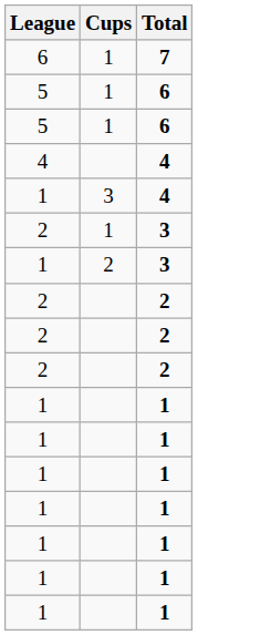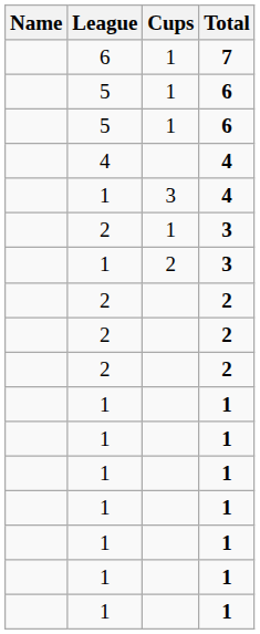 <table class="wikitable sortable" style="text-align:center; font-size:95%">
 <tr>
+<th>Name</th>
 <th>League</th>
 <th>Cups</th>
 <th>Total</th>
 </tr>
 <tr>
+<td></td>
 <td>6</td>
 <td>1</td>
 <td> <strong>7</strong></td>
 </tr>
 <tr>
+<td></td>
 <td>5</td>
 <td>1</td>
 <td> <strong>6</strong></td>
 </tr>
 <tr>
+<td></td>
 <td>5</td>
 <td>1</td>
 <td> <strong>6</strong></td>
 </tr>
 <tr>
+<td></td>
 <td>4</td>
 <td></td>
 <td> <strong>4</strong></td>
 </tr>
 <tr>
+<td></td>
 <td>1</td>
 <td>3</td>
 <td> <strong>4</strong></td>
 </tr>
 <tr>
+<td></td>
 <td>2</td>
 <td>1</td>
 <td> <strong>3</strong></td>
 </tr>
 <tr>
+<td></td>
 <td>1</td>
 <td>2</td>
 <td> <strong>3</strong></td>
 </tr>
 <tr>
+<td></td>
 <td>2</td>
 <td></td>
 <td> <strong>2</strong></td>
 </tr>
 <tr>
+<td></td>
 <td>2</td>
 <td></td>
 <td> <strong>2</strong></td>
 </tr>
 <tr>
+<td></td>
 <td>2</td>
 <td></td>
 <td> <strong>2</strong></td>
 </tr>
 <tr>
+<td></td>
 <td>1</td>
 <td></td>
 <td> <strong>1</strong></td>
 </tr>
 <tr>
+<td></td>
 <td>1</td>
 <td></td>
 <td> <strong>1</strong></td>
 </tr>
 <tr>
+<td></td>
 <td>1</td>
 <td></td>
 <td> <strong>1</strong></td>
 </tr>
 <tr>
+<td></td>
 <td>1</td>
 <td></td>
 <td> <strong>1</strong></td>
 </tr>
 <tr>
+<td></td>
 <td>1</td>
 <td></td>
 <td> <strong>1</strong></td>
 </tr>
 <tr>
+<td></td>
 <td>1</td>
 <td></td>
 <td> <strong>1</strong></td>
 </tr>
 <tr>
+<td></td>
 <td>1</td>
 <td></td>
 <td> <strong>1</strong></td>
 </tr>
 </table>
